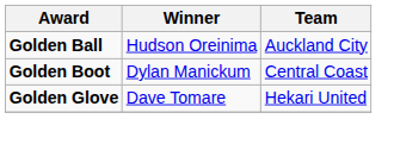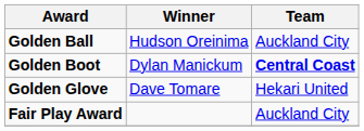 <table class="wikitable">
 <tr>
 <th>Award</th>
 <th>Winner</th>
 <th>Team</th>
 </tr>
 <tr>
 <td><strong>Golden Ball</strong></td>
 <td> <a href='#'>Hudson Oreinima</a></td>
 <td> <a href='#'>Auckland City</a></td>
 </tr>
 <tr>
 <td><strong>Golden Boot</strong></td>
 <td> <a href='#'>Dylan Manickum</a></td>
-<td> <a href='#'>Central Coast</a></td>
+<td><strong> <a href='#'>Central Coast</a></strong></td>
 </tr>
 <tr>
 <td><strong>Golden Glove</strong></td>
 <td> <a href='#'>Dave Tomare</a></td>
 <td> <a href='#'>Hekari United</a></td>
 </tr>
 <tr>
+<td><strong>Fair Play Award</strong></td>
+<td></td>
+<td> <a href='#'>Auckland City</a></td>
+</tr>
+<tr>
 </tr>
 </table>
